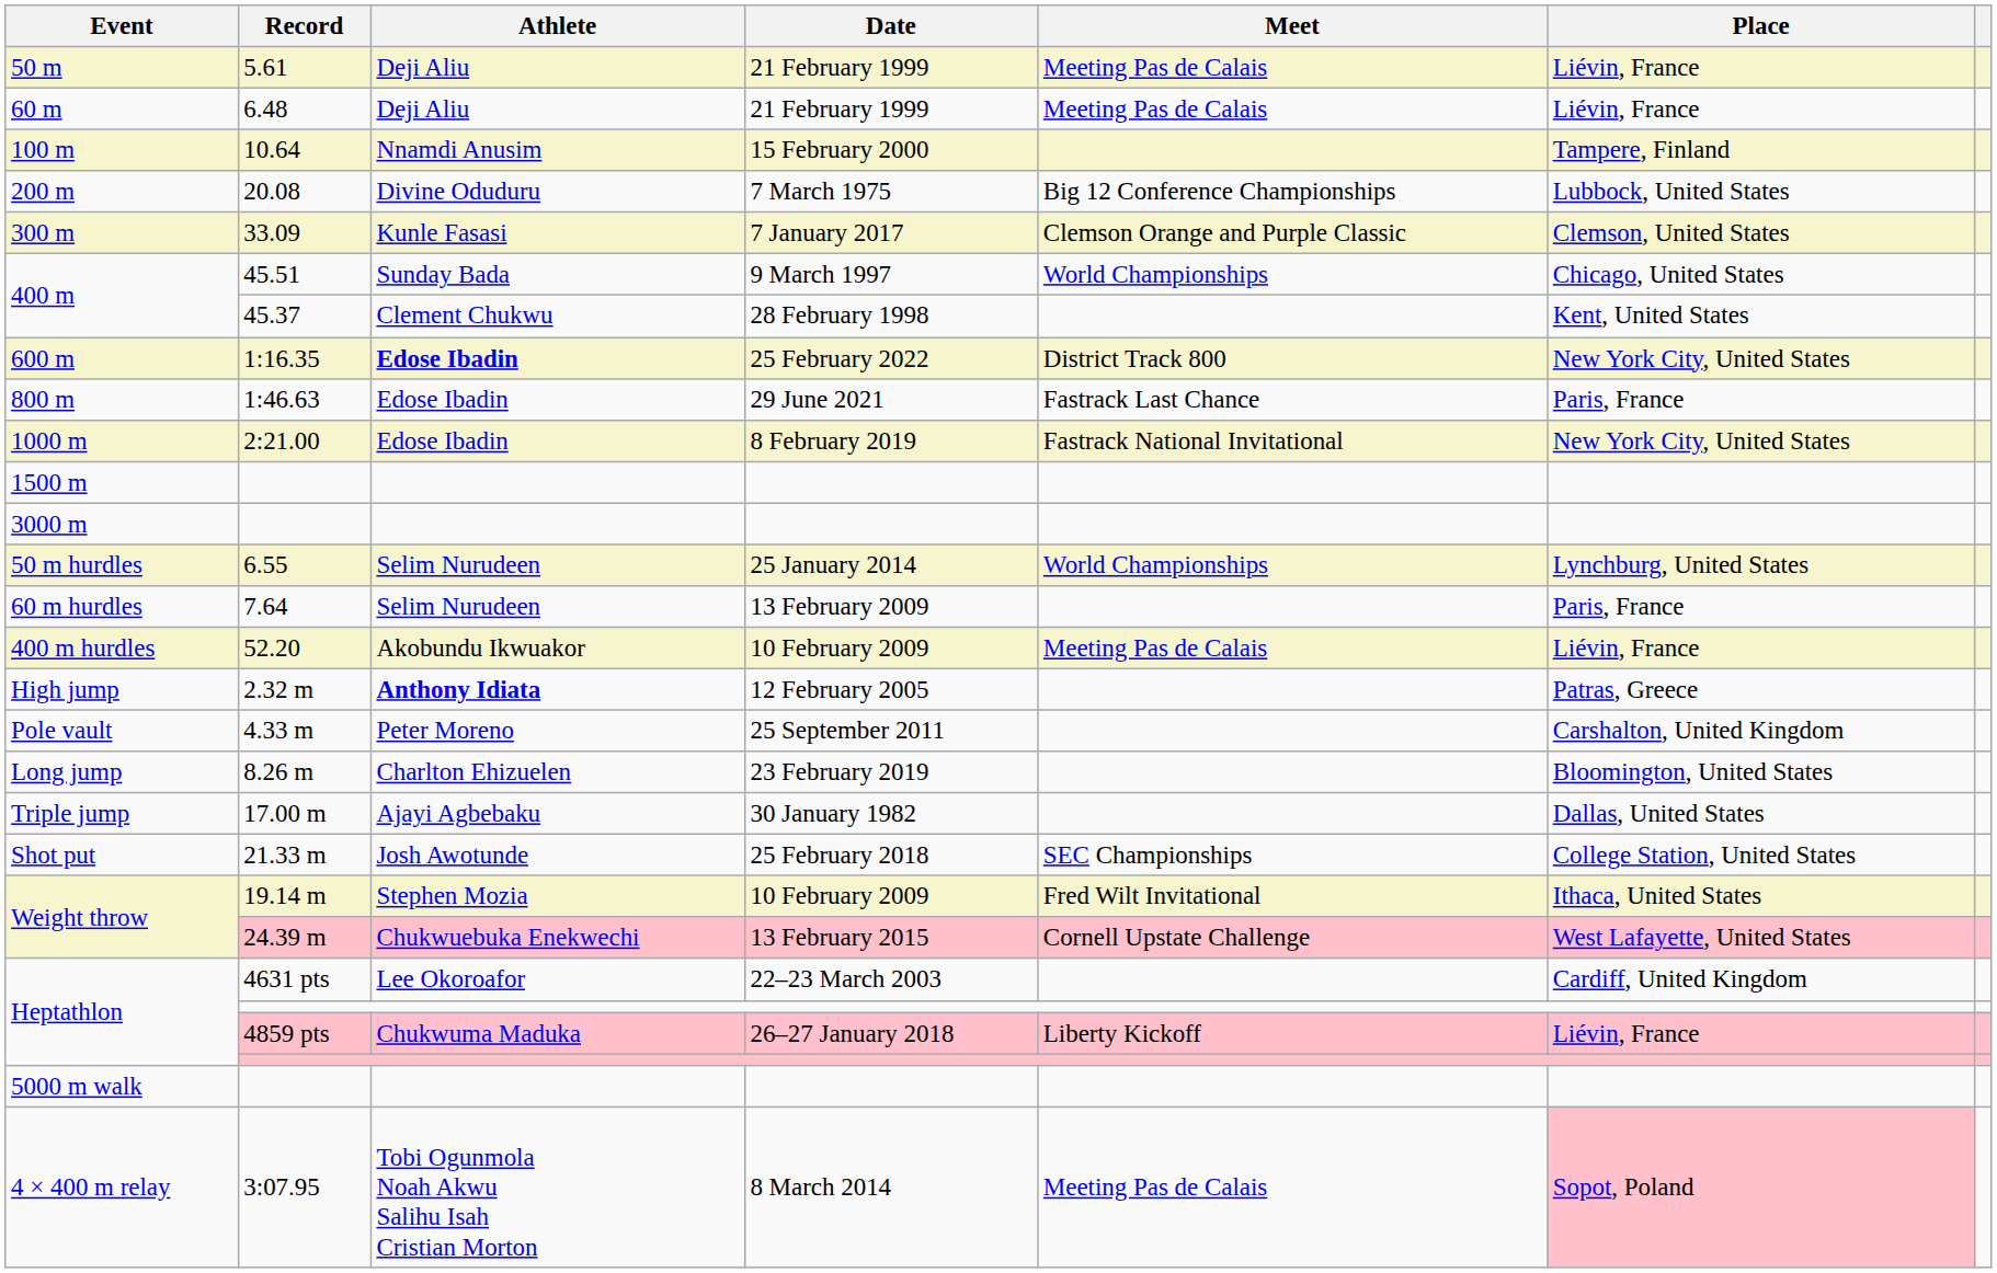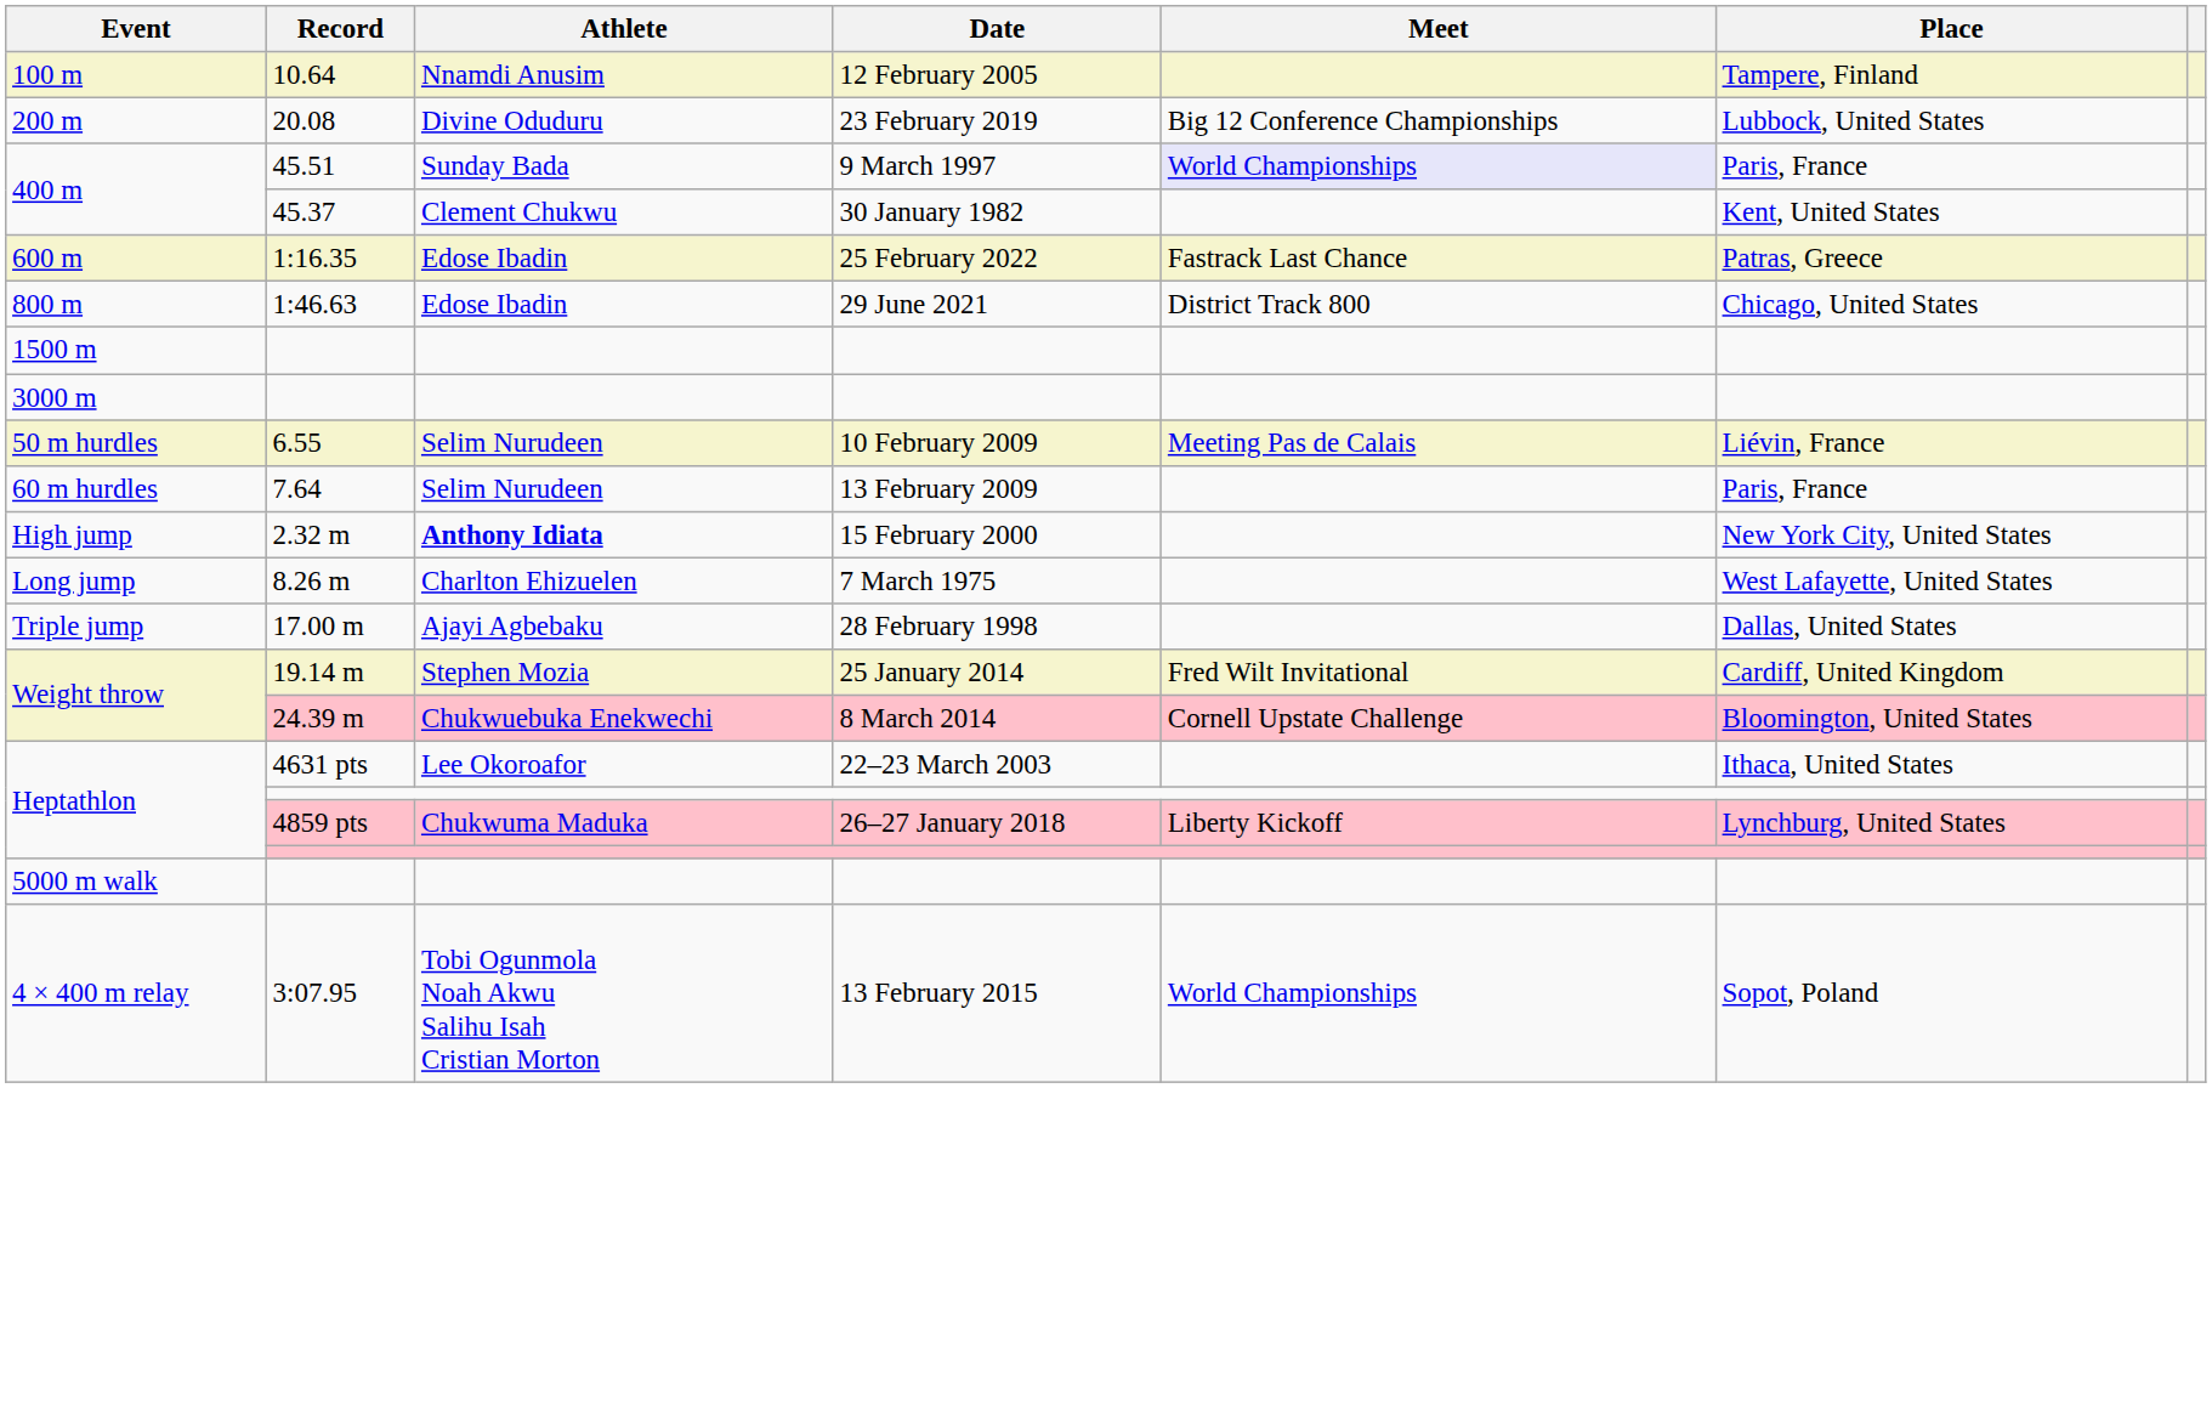 <table class="wikitable" style="font-size:95%; width: 95%;">
 <tr>
 <th>Event</th>
 <th>Record</th>
 <th>Athlete</th>
 <th>Date</th>
 <th>Meet</th>
 <th>Place</th>
 <th></th>
 </tr>
 <tr style="background:#f6F5CE;">
-<td><a href='#'>50 m</a></td>
-<td>5.61</td>
-<td><a href='#'>Deji Aliu</a></td>
-<td>21 February 1999</td>
-<td><a href='#'>Meeting Pas de Calais</a></td>
-<td><a href='#'>Liévin</a>, France</td>
-<td></td>
-</tr>
-<tr>
-<td><a href='#'>60 m</a></td>
-<td>6.48</td>
-<td><a href='#'>Deji Aliu</a></td>
-<td>21 February 1999</td>
-<td><a href='#'>Meeting Pas de Calais</a></td>
-<td><a href='#'>Liévin</a>, France</td>
-<td></td>
-</tr>
-<tr style="background:#f6F5CE;">
 <td><a href='#'>100 m</a></td>
 <td>10.64</td>
 <td><a href='#'>Nnamdi Anusim</a></td>
-<td>15 February 2000</td>
+<td>12 February 2005</td>
 <td></td>
 <td><a href='#'>Tampere</a>, Finland</td>
 <td></td>
 </tr>
 <tr>
 <td><a href='#'>200 m</a></td>
 <td>20.08</td>
 <td><a href='#'>Divine Oduduru</a></td>
-<td>7 March 1975</td>
+<td>23 February 2019</td>
 <td>Big 12 Conference Championships</td>
 <td><a href='#'>Lubbock</a>, United States</td>
-<td></td>
-</tr>
-<tr style="background:#f6F5CE;">
-<td><a href='#'>300 m</a></td>
-<td>33.09</td>
-<td><a href='#'>Kunle Fasasi</a></td>
-<td>7 January 2017</td>
-<td>Clemson Orange and Purple Classic</td>
-<td><a href='#'>Clemson</a>, United States</td>
 <td></td>
 </tr>
 <tr>
 <td rowspan=2><a href='#'>400 m</a></td>
 <td>45.51</td>
 <td><a href='#'>Sunday Bada</a></td>
 <td>9 March 1997</td>
-<td><a href='#'>World Championships</a></td>
-<td><a href='#'>Chicago</a>, United States</td>
+<td style="background: lavender;"><a href='#'>World Championships</a></td>
+<td><a href='#'>Paris</a>, France</td>
 <td></td>
 </tr>
 <tr>
 <td>45.37 </td>
 <td><a href='#'>Clement Chukwu</a></td>
-<td>28 February 1998</td>
+<td>30 January 1982</td>
 <td></td>
 <td><a href='#'>Kent</a>, United States</td>
 <td></td>
 </tr>
 <tr style="background:#f6F5CE;">
 <td><a href='#'>600 m</a></td>
 <td>1:16.35</td>
-<td><strong><a href='#'>Edose Ibadin</a></strong></td>
+<td><a href='#'>Edose Ibadin</a></td>
 <td>25 February 2022</td>
-<td>District Track 800</td>
-<td><a href='#'>New York City</a>, United States</td>
+<td>Fastrack Last Chance</td>
+<td><a href='#'>Patras</a>, Greece</td>
 <td></td>
 </tr>
 <tr>
 <td><a href='#'>800 m</a></td>
 <td>1:46.63</td>
 <td><a href='#'>Edose Ibadin</a></td>
 <td>29 June 2021</td>
-<td>Fastrack Last Chance</td>
-<td><a href='#'>Paris</a>, France</td>
-<td></td>
-</tr>
-<tr style="background:#f6F5CE;">
-<td><a href='#'>1000 m</a></td>
-<td>2:21.00</td>
-<td><a href='#'>Edose Ibadin</a></td>
-<td>8 February 2019</td>
-<td>Fastrack National Invitational</td>
-<td><a href='#'>New York City</a>, United States</td>
+<td>District Track 800</td>
+<td><a href='#'>Chicago</a>, United States</td>
 <td></td>
 </tr>
 <tr>
 <td><a href='#'>1500 m</a></td>
 <td></td>
 <td></td>
 <td></td>
 <td></td>
 <td></td>
 <td></td>
 </tr>
 <tr>
 <td><a href='#'>3000 m</a></td>
 <td></td>
 <td></td>
 <td></td>
 <td></td>
 <td></td>
 <td></td>
 </tr>
 <tr style="background:#f6F5CE;">
 <td><a href='#'>50 m hurdles</a></td>
 <td>6.55</td>
 <td><a href='#'>Selim Nurudeen</a></td>
-<td>25 January 2014</td>
-<td><a href='#'>World Championships</a></td>
-<td><a href='#'>Lynchburg</a>, United States</td>
+<td>10 February 2009</td>
+<td><a href='#'>Meeting Pas de Calais</a></td>
+<td><a href='#'>Liévin</a>, France</td>
 <td></td>
 </tr>
 <tr>
 <td><a href='#'>60 m hurdles</a></td>
 <td>7.64</td>
 <td><a href='#'>Selim Nurudeen</a></td>
 <td>13 February 2009</td>
 <td></td>
 <td><a href='#'>Paris</a>, France</td>
 <td></td>
 </tr>
-<tr style="background:#f6F5CE;">
-<td><a href='#'>400 m hurdles</a></td>
-<td>52.20</td>
-<td>Akobundu Ikwuakor</td>
-<td>10 February 2009</td>
-<td><a href='#'>Meeting Pas de Calais</a></td>
-<td><a href='#'>Liévin</a>, France</td>
-<td></td>
-</tr>
 <tr>
 <td><a href='#'>High jump</a></td>
 <td>2.32 m </td>
 <td><strong><a href='#'>Anthony Idiata</a></strong></td>
-<td>12 February 2005</td>
+<td>15 February 2000</td>
 <td></td>
-<td><a href='#'>Patras</a>, Greece</td>
-<td></td>
-</tr>
-<tr>
-<td><a href='#'>Pole vault</a></td>
-<td>4.33 m</td>
-<td><a href='#'>Peter Moreno</a></td>
-<td>25 September 2011</td>
-<td></td>
-<td><a href='#'>Carshalton</a>, United Kingdom</td>
+<td><a href='#'>New York City</a>, United States</td>
 <td></td>
 </tr>
 <tr>
 <td><a href='#'>Long jump</a></td>
 <td>8.26 m</td>
 <td><a href='#'>Charlton Ehizuelen</a></td>
-<td>23 February 2019</td>
+<td>7 March 1975</td>
 <td></td>
-<td><a href='#'>Bloomington</a>, United States</td>
+<td><a href='#'>West Lafayette</a>, United States</td>
 <td></td>
 </tr>
 <tr>
 <td><a href='#'>Triple jump</a></td>
 <td>17.00 m</td>
 <td><a href='#'>Ajayi Agbebaku</a></td>
-<td>30 January 1982</td>
+<td>28 February 1998</td>
 <td></td>
 <td><a href='#'>Dallas</a>, United States</td>
-<td></td>
-</tr>
-<tr>
-<td><a href='#'>Shot put</a></td>
-<td>21.33 m</td>
-<td><a href='#'>Josh Awotunde</a></td>
-<td>25 February 2018</td>
-<td><a href='#'>SEC</a> Championships</td>
-<td><a href='#'>College Station</a>, United States</td>
 <td></td>
 </tr>
 <tr style="background:#f6F5CE;">
 <td rowspan=2><a href='#'>Weight throw</a></td>
 <td>19.14 m</td>
 <td><a href='#'>Stephen Mozia</a></td>
-<td>10 February 2009</td>
+<td>25 January 2014</td>
 <td>Fred Wilt Invitational</td>
-<td><a href='#'>Ithaca</a>, United States</td>
+<td><a href='#'>Cardiff</a>, United Kingdom</td>
 <td></td>
 </tr>
 <tr style="background:pink">
 <td>24.39 m</td>
 <td><a href='#'>Chukwuebuka Enekwechi</a></td>
-<td>13 February 2015</td>
+<td>8 March 2014</td>
 <td>Cornell Upstate Challenge</td>
-<td><a href='#'>West Lafayette</a>, United States</td>
+<td><a href='#'>Bloomington</a>, United States</td>
 <td></td>
 </tr>
 <tr>
 <td rowspan=4><a href='#'>Heptathlon</a></td>
 <td>4631 pts</td>
 <td><a href='#'>Lee Okoroafor</a></td>
 <td>22–23 March 2003</td>
 <td></td>
-<td><a href='#'>Cardiff</a>, United Kingdom</td>
+<td><a href='#'>Ithaca</a>, United States</td>
 <td></td>
 </tr>
 <tr>
 <td colspan=5></td>
 <td></td>
 </tr>
 <tr style="background:pink">
 <td>4859 pts</td>
 <td><a href='#'>Chukwuma Maduka</a></td>
 <td>26–27 January 2018</td>
 <td>Liberty Kickoff</td>
-<td><a href='#'>Liévin</a>, France</td>
+<td><a href='#'>Lynchburg</a>, United States</td>
 <td></td>
 </tr>
 <tr style="background:pink">
 <td colspan=5></td>
 <td></td>
 </tr>
 <tr>
 <td><a href='#'>5000 m walk</a></td>
 <td></td>
 <td></td>
 <td></td>
 <td></td>
 <td></td>
 <td></td>
 </tr>
 <tr>
 <td><a href='#'>4 × 400 m relay</a></td>
 <td>3:07.95</td>
 <td><br><a href='#'>Tobi Ogunmola</a><br><a href='#'>Noah Akwu</a><br><a href='#'>Salihu Isah</a><br><a href='#'>Cristian Morton</a></td>
-<td>8 March 2014</td>
-<td><a href='#'>Meeting Pas de Calais</a></td>
-<td style="background: pink;"><a href='#'>Sopot</a>, Poland</td>
+<td>13 February 2015</td>
+<td><a href='#'>World Championships</a></td>
+<td><a href='#'>Sopot</a>, Poland</td>
 <td></td>
 </tr>
 </table>
